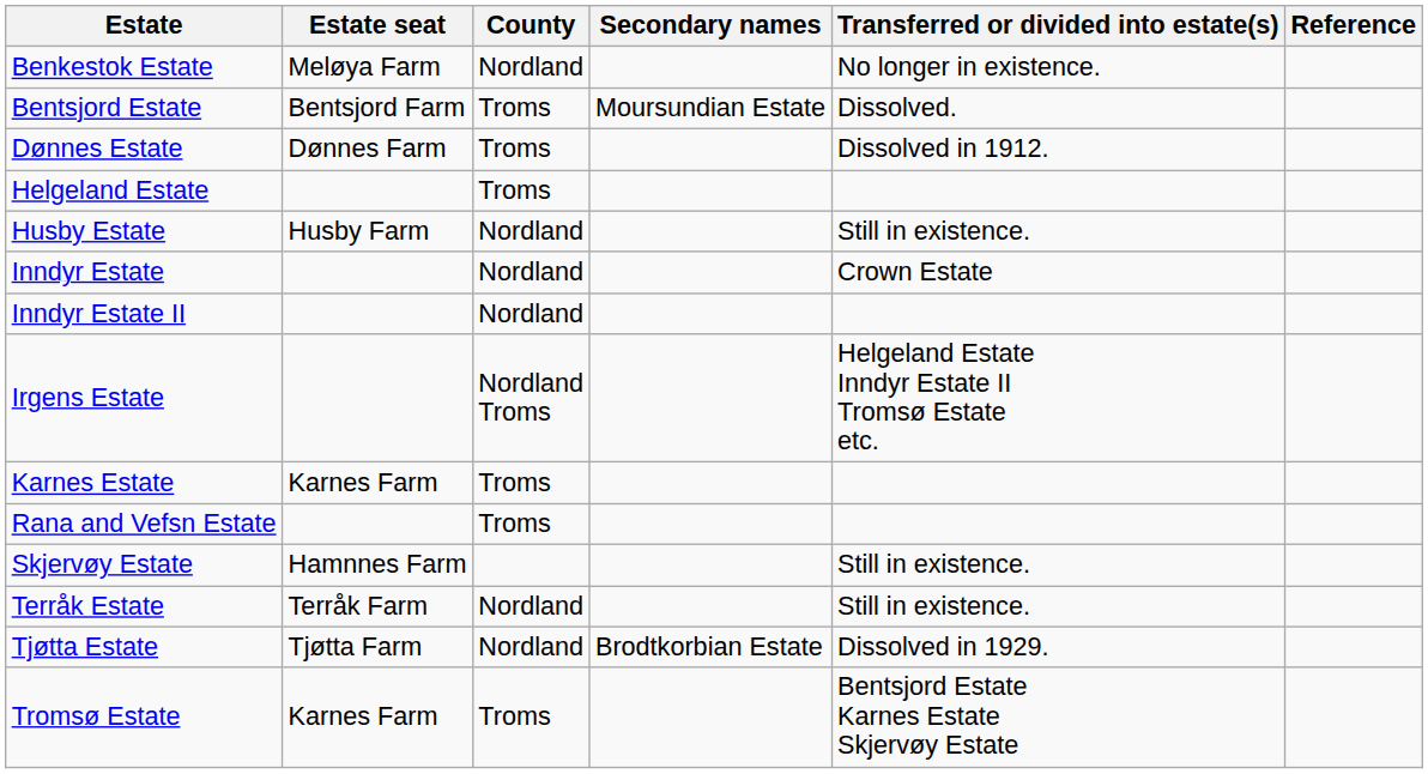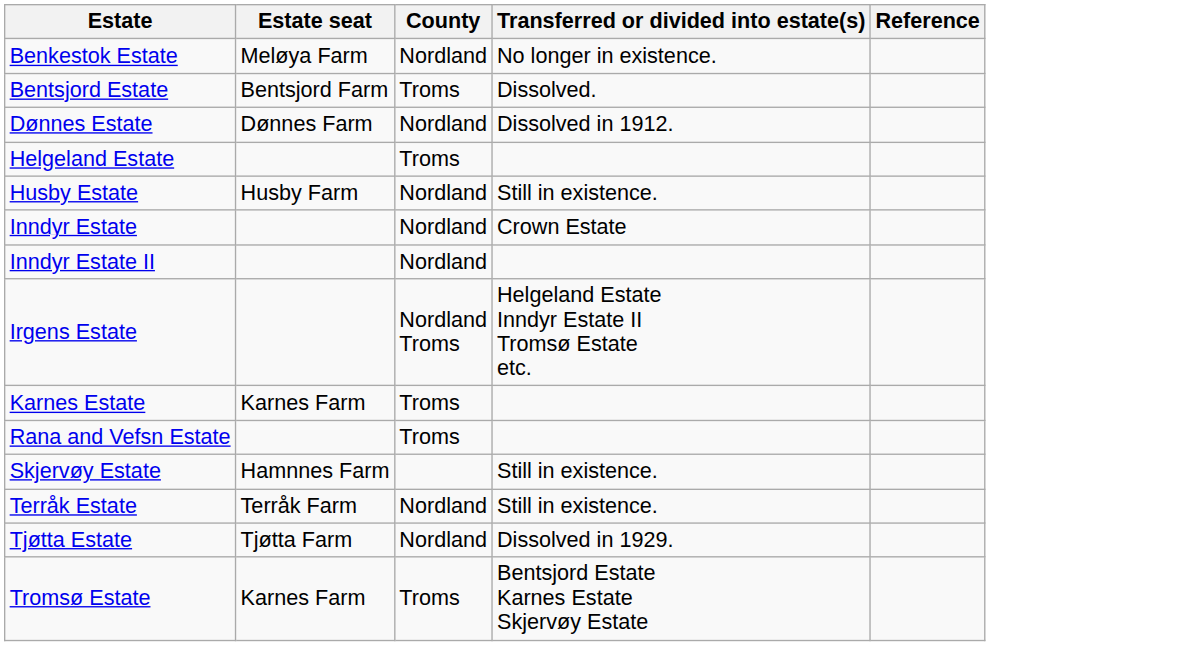 <table class="wikitable">
 <tr>
 <th>Estate</th>
 <th>Estate seat</th>
 <th>County</th>
-<th>Secondary names</th>
 <th>Transferred or divided into estate(s)</th>
 <th>Reference</th>
 </tr>
 <tr>
 <td><a href='#'>Benkestok Estate</a></td>
 <td>Meløya Farm</td>
 <td>Nordland</td>
-<td></td>
 <td>No longer in existence.</td>
 <td></td>
 </tr>
 <tr>
 <td><a href='#'>Bentsjord Estate</a></td>
 <td>Bentsjord Farm</td>
 <td>Troms</td>
-<td>Moursundian Estate</td>
 <td>Dissolved.</td>
 <td></td>
 </tr>
 <tr>
 <td><a href='#'>Dønnes Estate</a></td>
 <td>Dønnes Farm</td>
-<td>Troms</td>
-<td></td>
+<td>Nordland</td>
 <td>Dissolved in 1912.</td>
 <td></td>
 </tr>
 <tr>
 <td><a href='#'>Helgeland Estate</a></td>
 <td></td>
 <td>Troms</td>
 <td></td>
 <td></td>
-<td></td>
 </tr>
 <tr>
 <td><a href='#'>Husby Estate</a></td>
 <td>Husby Farm</td>
 <td>Nordland</td>
-<td></td>
 <td>Still in existence.</td>
 <td></td>
 </tr>
 <tr>
 <td><a href='#'>Inndyr Estate</a></td>
 <td></td>
 <td>Nordland</td>
-<td></td>
 <td>Crown Estate</td>
 <td></td>
 </tr>
 <tr>
 <td><a href='#'>Inndyr Estate II</a></td>
 <td></td>
 <td>Nordland</td>
 <td></td>
 <td></td>
-<td></td>
 </tr>
 <tr>
 <td><a href='#'>Irgens Estate</a></td>
 <td></td>
 <td>Nordland<br> Troms<br></td>
-<td></td>
 <td>Helgeland Estate<br> Inndyr Estate II<br> Tromsø Estate<br> etc.</td>
 <td></td>
 </tr>
 <tr>
 <td><a href='#'>Karnes Estate</a></td>
 <td>Karnes Farm</td>
 <td>Troms</td>
 <td></td>
 <td></td>
-<td></td>
 </tr>
 <tr>
 <td><a href='#'>Rana and Vefsn Estate</a></td>
 <td></td>
 <td>Troms</td>
 <td></td>
 <td></td>
-<td></td>
 </tr>
 <tr>
 <td><a href='#'>Skjervøy Estate</a></td>
 <td>Hamnnes Farm</td>
-<td></td>
 <td></td>
 <td>Still in existence.</td>
 <td></td>
 </tr>
 <tr>
 <td><a href='#'>Terråk Estate</a></td>
 <td>Terråk Farm</td>
 <td>Nordland</td>
-<td></td>
 <td>Still in existence.</td>
 <td></td>
 </tr>
 <tr>
 <td><a href='#'>Tjøtta Estate</a></td>
 <td>Tjøtta Farm</td>
 <td>Nordland</td>
-<td>Brodtkorbian Estate</td>
 <td>Dissolved in 1929.</td>
 <td></td>
 </tr>
 <tr>
 <td><a href='#'>Tromsø Estate</a></td>
 <td>Karnes Farm</td>
 <td>Troms</td>
-<td></td>
 <td>Bentsjord Estate<br> Karnes Estate<br> Skjervøy Estate</td>
 <td></td>
 </tr>
 </table>
